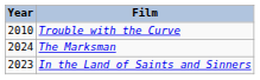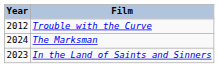 <table class="wikitable" style="font-size:95%;">
 <tr>
 <th style="background:#B0C4DE;">Year</th>
 <th style="background:#B0C4DE;">Film</th>
 </tr>
 <tr>
-<td>2010</td>
+<td>2012</td>
 <td><em><a href='#'>Trouble with the Curve</a></em></td>
 </tr>
 <tr>
 <td>2024</td>
 <td><em><a href='#'>The Marksman</a></em></td>
 </tr>
 <tr>
 <td>2023</td>
 <td><em><a href='#'>In the Land of Saints and Sinners</a></em></td>
 </tr>
 </table>
